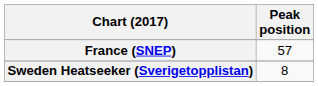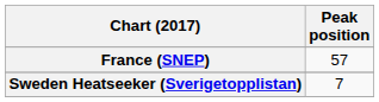 <table class="wikitable sortable plainrowheaders" style="text-align:center">
 <tr>
 <th scope="col">Chart (2017)</th>
 <th scope="col">Peak<br>position</th>
 </tr>
 <tr>
 </tr>
 <tr>
 </tr>
 <tr>
 <th scope="row">France (<a href='#'>SNEP</a>)</th>
 <td>57</td>
 </tr>
 <tr>
 </tr>
 <tr>
 </tr>
 <tr>
 <th scope="row">Sweden Heatseeker (<a href='#'>Sverigetopplistan</a>)</th>
-<td>8</td>
+<td>7</td>
 </tr>
 <tr>
 </tr>
 </table>
